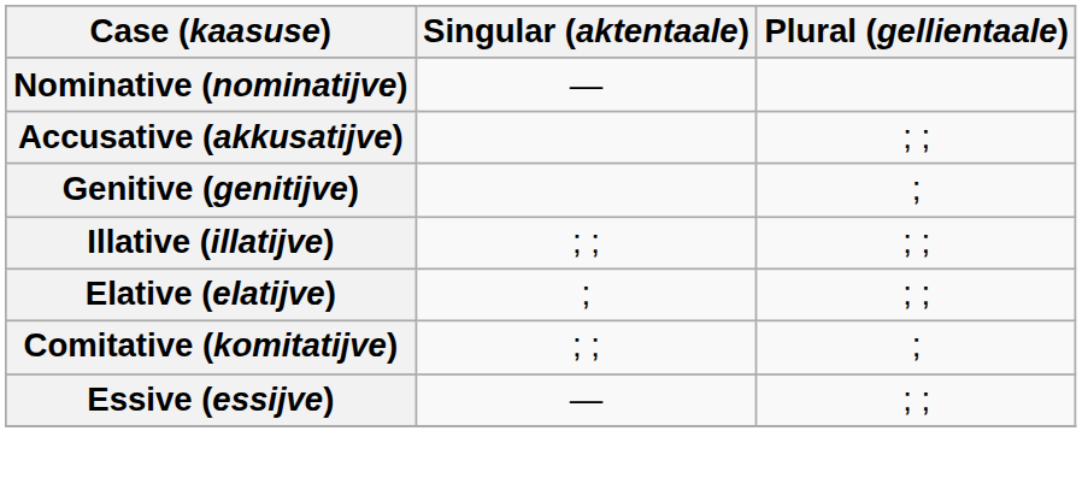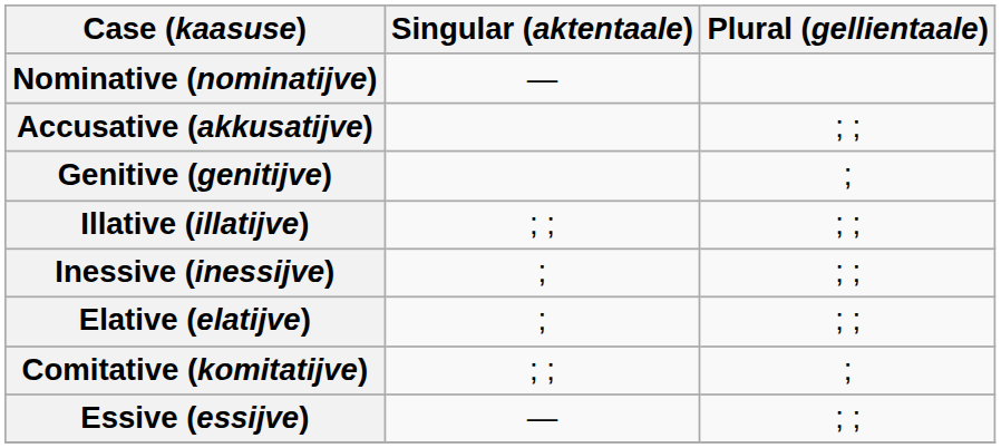 <table class="wikitable">
 <tr>
 <th>Case (<em>kaasuse</em>)</th>
 <th>Singular (<em>aktentaale</em>)</th>
 <th>Plural (<em>gellientaale</em>)</th>
 </tr>
 <tr>
 <th>Nominative (<em>nominatijve</em>)</th>
 <td align="center">—</td>
 <td align="center"></td>
 </tr>
 <tr>
 <th>Accusative (<em>akkusatijve</em>)</th>
 <td align="center"></td>
 <td align="center">; ; </td>
 </tr>
 <tr>
 <th>Genitive (<em>genitijve</em>)</th>
 <td align="center"></td>
 <td align="center">; </td>
 </tr>
 <tr>
 <th>Illative (<em>illatijve</em>)</th>
 <td align="center">; ; </td>
 <td align="center">; ; </td>
 </tr>
 <tr>
+<th>Inessive (<em>inessijve</em>)</th>
+<td align="center">; </td>
+<td align="center">; ; </td>
+</tr>
+<tr>
 <th>Elative (<em>elatijve</em>)</th>
 <td align="center">; </td>
 <td align="center">; ; </td>
 </tr>
 <tr>
 <th>Comitative (<em>komitatijve</em>)</th>
 <td align="center">; ; </td>
 <td align="center">; </td>
 </tr>
 <tr>
 <th>Essive (<em>essijve</em>)</th>
 <td align="center">—</td>
 <td align="center">; ; </td>
 </tr>
 <tr>
 </tr>
 </table>
